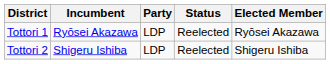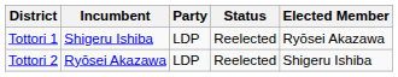 <table class="wikitable">
 <tr>
 <th>District</th>
 <th>Incumbent</th>
 <th>Party</th>
 <th>Status</th>
 <th>Elected Member</th>
 </tr>
 <tr>
 <td><a href='#'>Tottori 1</a></td>
-<td><a href='#'>Ryōsei Akazawa</a></td>
+<td><a href='#'>Shigeru Ishiba</a></td>
 <td>LDP</td>
 <td>Reelected</td>
 <td>Ryōsei Akazawa</td>
 </tr>
 <tr>
 <td><a href='#'>Tottori 2</a></td>
-<td><a href='#'>Shigeru Ishiba</a></td>
+<td><a href='#'>Ryōsei Akazawa</a></td>
 <td>LDP</td>
 <td>Reelected</td>
 <td>Shigeru Ishiba</td>
 </tr>
 </table>
